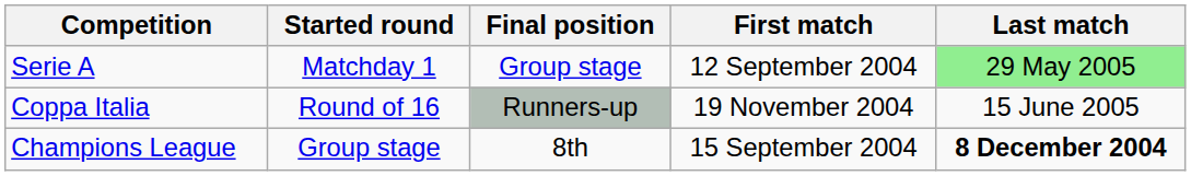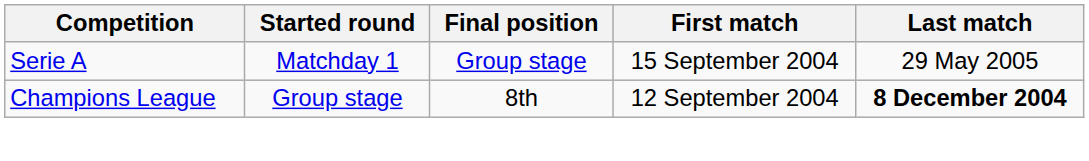 <table class=wikitable style="text-align:center; width:730px">
 <tr>
 <th style=text-align:center; width:150px;>Competition</th>
 <th style=text-align:center; width:100px;>Started round</th>
 <th style=text-align:center; width:100px;>Final position</th>
 <th style=text-align:center; width:150px;>First match</th>
 <th style=text-align:center; width:140px;>Last match</th>
 </tr>
 <tr>
 <td style=text-align:left;><a href='#'>Serie A</a></td>
 <td><a href='#'>Matchday 1</a></td>
 <td><a href='#'>Group stage</a></td>
-<td>12 September 2004</td>
-<td style="background: lightgreen;">29 May 2005</td>
-</tr>
-<tr>
-<td style=text-align:left;><a href='#'>Coppa Italia</a></td>
-<td><a href='#'>Round of 16</a></td>
-<td style=background:#B2BEB5;>Runners-up</td>
-<td>19 November 2004</td>
-<td>15 June 2005</td>
+<td>15 September 2004</td>
+<td>29 May 2005</td>
 </tr>
 <tr>
 <td style=text-align:left;><a href='#'>Champions League</a></td>
 <td><a href='#'>Group stage</a></td>
 <td>8th</td>
-<td>15 September 2004</td>
+<td>12 September 2004</td>
 <td><strong>8 December 2004</strong></td>
 </tr>
 </table>
